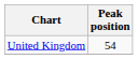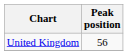 <table class="wikitable sortable">
 <tr>
 <th align="center">Chart</th>
 <th align="center">Peak<br>position</th>
 </tr>
 <tr>
 <td align="left"><a href='#'>United Kingdom</a></td>
-<td align="center">54</td>
+<td align="center">56</td>
 </tr>
 <tr>
 </tr>
 </table>
